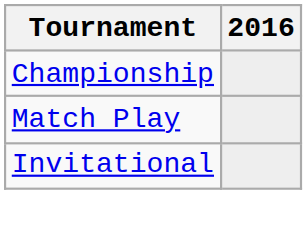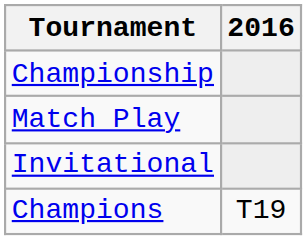 <table class="wikitable" style="text-align:center;">
 <tr>
 <th>Tournament</th>
 <th>2016</th>
 </tr>
 <tr>
 <td align="left"><a href='#'>Championship</a></td>
 <td style="background:#eeeeee;"></td>
 </tr>
 <tr>
 <td align="left"><a href='#'>Match Play</a></td>
 <td style="background:#eeeeee;"></td>
 </tr>
 <tr>
 <td align="left"><a href='#'>Invitational</a></td>
 <td style="background:#eeeeee;"></td>
 </tr>
+<tr>
+<td align="left"><a href='#'>Champions</a></td>
+<td>T19</td>
+</tr>
 </table>
